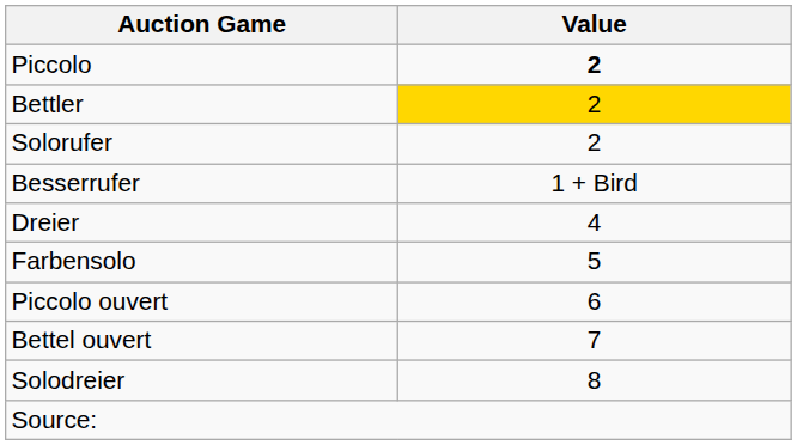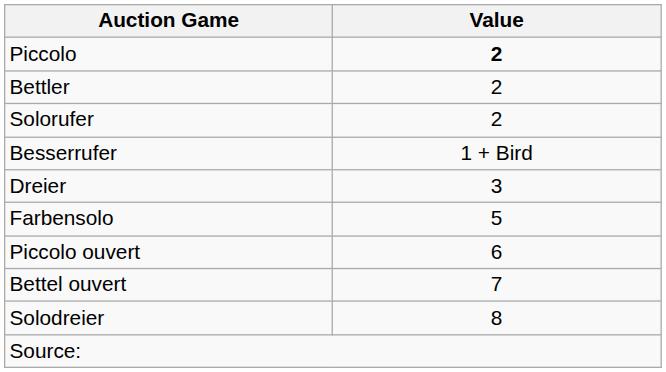 <table class="wikitable float-left" width="40%">
 <tr>
 <th width="200">Auction Game</th>
 <th width="200">Value</th>
 </tr>
 <tr>
 <td>Piccolo</td>
 <td align="center"><strong>2</strong></td>
 </tr>
 <tr>
 <td>Bettler</td>
-<td align="center" style="background: gold;">2</td>
+<td align="center">2</td>
 </tr>
 <tr>
 <td>Solorufer</td>
 <td align="center">2</td>
 </tr>
 <tr>
 <td>Besserrufer</td>
 <td align="center">1 + Bird</td>
 </tr>
 <tr>
 <td>Dreier</td>
-<td align="center">4</td>
+<td align="center">3</td>
 </tr>
 <tr>
 <td>Farbensolo</td>
 <td align="center">5</td>
 </tr>
 <tr>
 <td>Piccolo ouvert</td>
 <td align="center">6</td>
 </tr>
 <tr>
 <td>Bettel ouvert</td>
 <td align="center">7</td>
 </tr>
 <tr>
 <td>Solodreier</td>
 <td align="center">8</td>
 </tr>
 <tr>
 <td colspan="3">Source:</td>
 </tr>
 </table>
